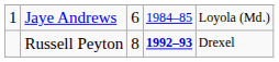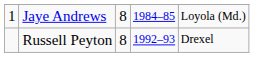 <table class="wikitable">
 <tr>
 </tr>
 <tr>
 <td>1</td>
 <td><a href='#'>Jaye Andrews</a></td>
-<td>6</td>
+<td>8</td>
 <td style="font-size:80%;"><a href='#'>1984–85</a></td>
 <td style="font-size:80%;">Loyola (Md.)</td>
 </tr>
 <tr>
 <td></td>
 <td>Russell Peyton</td>
 <td>8</td>
-<td style="font-size:80%;"><strong><a href='#'>1992–93</a></strong></td>
+<td style="font-size:80%;"><a href='#'>1992–93</a></td>
 <td style="font-size:80%;">Drexel</td>
 </tr>
 </table>
